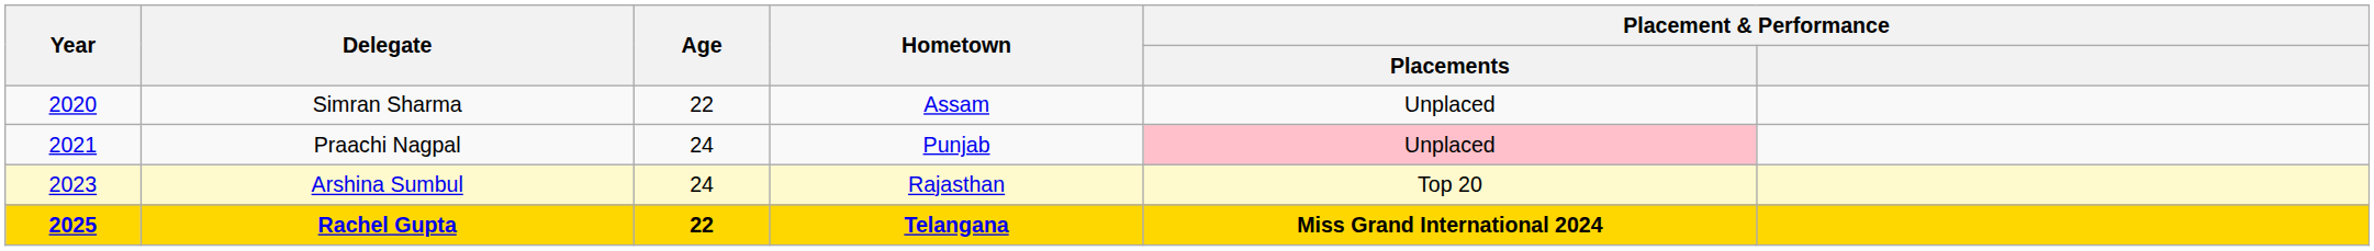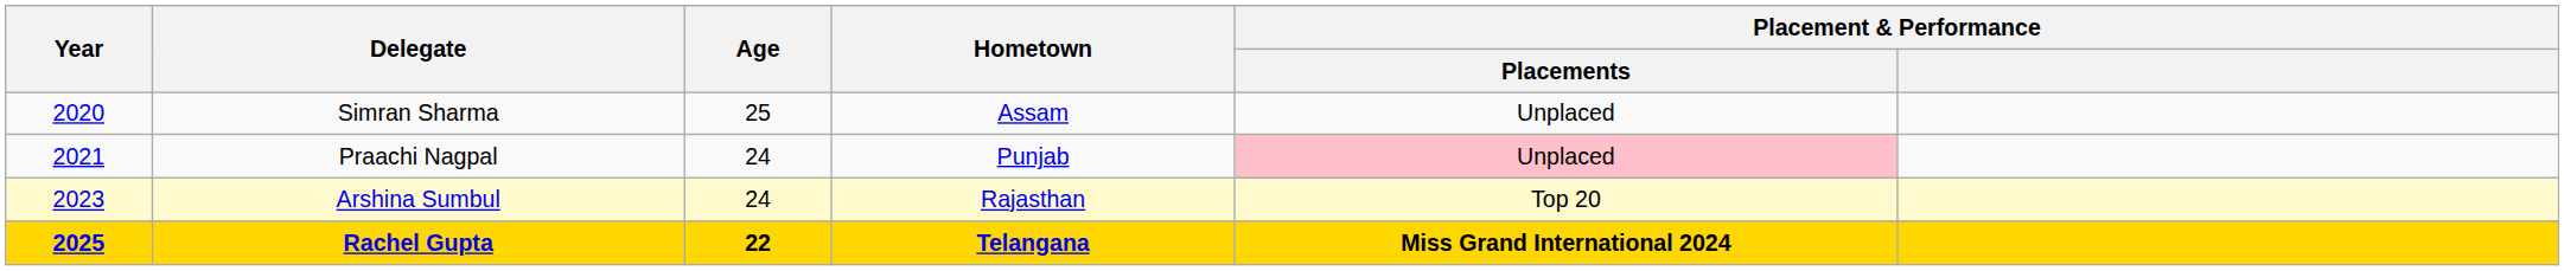 <table class="wikitable" style="text-align:center; line-height:20px; font-size:90%; width:100%;">
 <tr>
 <th rowspan="2"  width=50px>Year</th>
 <th rowspan="2"  width=200px>Delegate</th>
 <th rowspan="2"  width=50px>Age</th>
 <th rowspan="2"  width=150px>Hometown</th>
 <th colspan="2"  width=100px>Placement & Performance</th>
 </tr>
 <tr>
 <th width=250px>Placements</th>
 <th width=250px></th>
 </tr>
 <tr>
 <td> <a href='#'>2020</a></td>
 <td>Simran Sharma</td>
-<td>22</td>
+<td>25</td>
 <td><a href='#'>Assam</a></td>
 <td>Unplaced</td>
 <td style="background:;"></td>
 </tr>
 <tr>
 <td> <a href='#'>2021</a></td>
 <td>Praachi Nagpal</td>
 <td>24</td>
 <td><a href='#'>Punjab</a></td>
 <td style="background: pink;">Unplaced</td>
 <td style="background:;"></td>
 </tr>
 <tr style="background:#FFFACD;">
 <td> <a href='#'>2023</a></td>
 <td><a href='#'>Arshina Sumbul</a></td>
 <td>24</td>
 <td><a href='#'>Rajasthan</a></td>
 <td>Top 20</td>
 <td style="background:;"></td>
 </tr>
 <tr style="background-color:gold; font-weight: bold">
 <td> <a href='#'>2025</a></td>
 <td><a href='#'>Rachel Gupta</a></td>
 <td>22</td>
 <td><a href='#'>Telangana</a></td>
 <td>Miss Grand International 2024</td>
 <td style="background:;"></td>
 </tr>
 </table>
